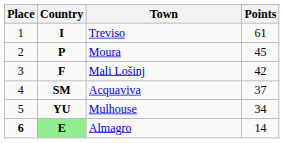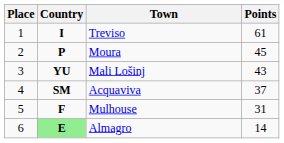 <table class="wikitable" style="text-align;">
 <tr>
 <th width="25">Place</th>
 <th width="25">Country</th>
 <th width="200">Town</th>
 <th width="25">Points</th>
 </tr>
 <tr>
 <td align="center">1</td>
 <td align="center"><strong>I</strong></td>
 <td align="left"><a href='#'>Treviso</a></td>
 <td align="center">61</td>
 </tr>
 <tr>
 <td align="center">2</td>
 <td align="center"><strong>P</strong></td>
 <td align="left"><a href='#'>Moura</a></td>
 <td align="center">45</td>
 </tr>
 <tr>
 <td align="center">3</td>
-<td align="center"><strong>F</strong></td>
+<td align="center"><strong>YU</strong></td>
 <td align="left"><a href='#'>Mali Lošinj</a></td>
-<td align="center">42</td>
+<td align="center">43</td>
 </tr>
 <tr>
 <td align="center">4</td>
 <td align="center"><strong>SM</strong></td>
 <td align="left"><a href='#'>Acquaviva</a></td>
 <td align="center">37</td>
 </tr>
 <tr>
 <td align="center">5</td>
-<td align="center"><strong>YU</strong></td>
+<td align="center"><strong>F</strong></td>
 <td align="left"><a href='#'>Mulhouse</a></td>
-<td align="center">34</td>
+<td align="center">31</td>
 </tr>
 <tr>
-<td align="center"><strong>6</strong></td>
+<td align="center">6</td>
 <td align="center" style="background: lightgreen;"><strong>E</strong></td>
 <td align="left"><a href='#'>Almagro</a></td>
 <td align="center">14</td>
 </tr>
 </table>
